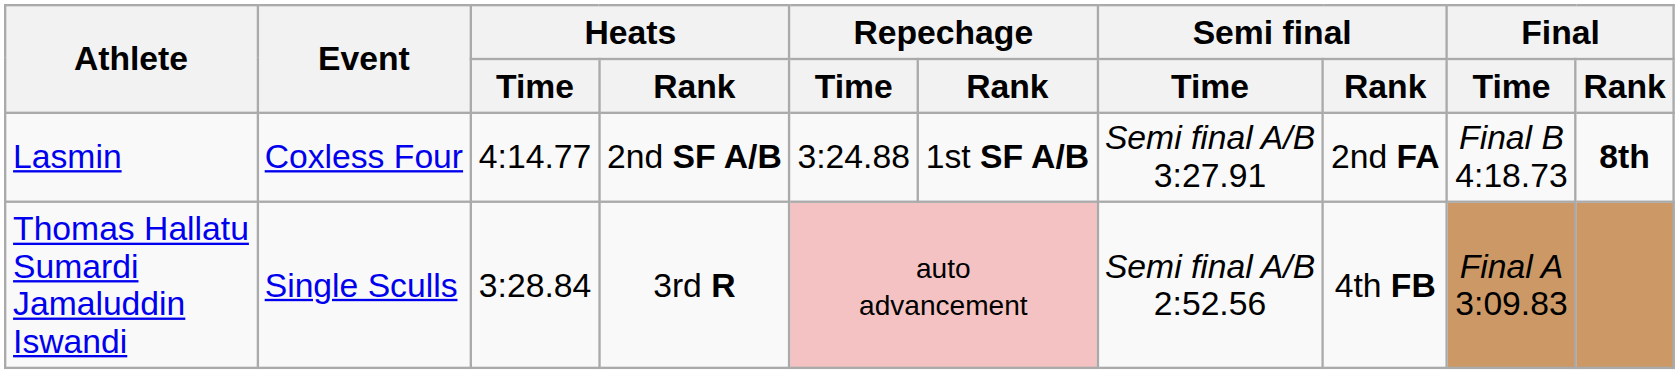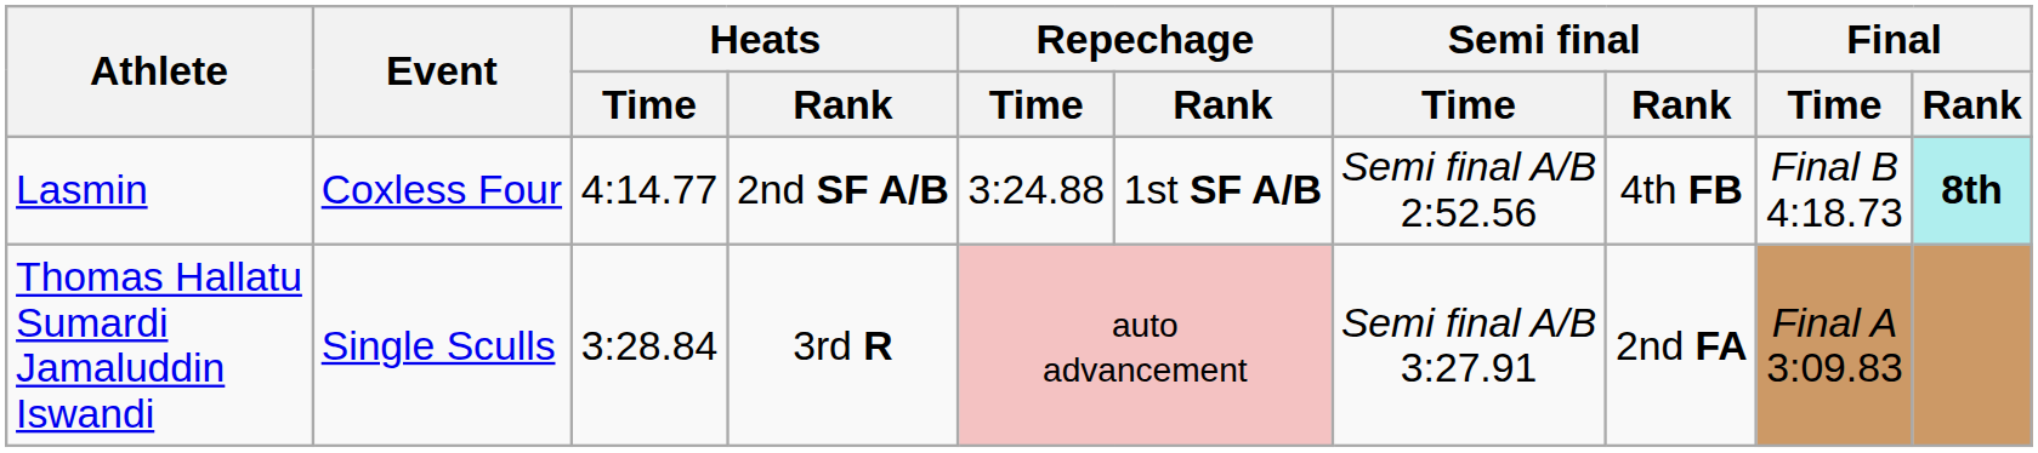 <table class=wikitable style="font-size:90%">
 <tr>
 <th rowspan=2>Athlete</th>
 <th rowspan=2>Event</th>
 <th colspan=2>Heats</th>
 <th colspan=2>Repechage</th>
 <th colspan=2>Semi final</th>
 <th colspan=2>Final</th>
 </tr>
 <tr>
 <th>Time</th>
 <th>Rank</th>
 <th>Time</th>
 <th>Rank</th>
 <th>Time</th>
 <th>Rank</th>
 <th>Time</th>
 <th>Rank</th>
 </tr>
 <tr>
 <td><a href='#'>Lasmin</a></td>
 <td><a href='#'>Coxless Four</a></td>
 <td align=center>4:14.77</td>
 <td align=center>2nd <strong>SF A/B</strong></td>
 <td align=center>3:24.88</td>
 <td align=center>1st <strong>SF A/B</strong></td>
-<td align=center><em>Semi final A/B</em> <br> 3:27.91</td>
-<td align=center>2nd <strong>FA</strong></td>
+<td align=center><em>Semi final A/B</em> <br> 2:52.56</td>
+<td align=center>4th <strong>FB</strong></td>
 <td align=center><em>Final B</em> <br> 4:18.73</td>
-<td align=center><strong>8th</strong></td>
+<td align=center style="background: paleturquoise;"><strong>8th</strong></td>
 </tr>
 <tr>
 <td><a href='#'>Thomas Hallatu</a> <br> <a href='#'>Sumardi</a> <br> <a href='#'>Jamaluddin</a> <br> <a href='#'>Iswandi</a></td>
 <td><a href='#'>Single Sculls</a></td>
 <td align=center>3:28.84</td>
 <td align=center>3rd <strong>R</strong></td>
 <td colspan="2" style="text-align:center; background:#f4c2c2;"><small>auto<br>advancement</small></td>
-<td align=center><em>Semi final A/B</em> <br> 2:52.56</td>
-<td align=center>4th <strong>FB</strong></td>
+<td align=center><em>Semi final A/B</em> <br> 3:27.91</td>
+<td align=center>2nd <strong>FA</strong></td>
 <td align="center" bgcolor=cc9966><em>Final A</em> <br> 3:09.83</td>
 <td align="center" bgcolor=cc9966><strong></strong></td>
 </tr>
 </table>
